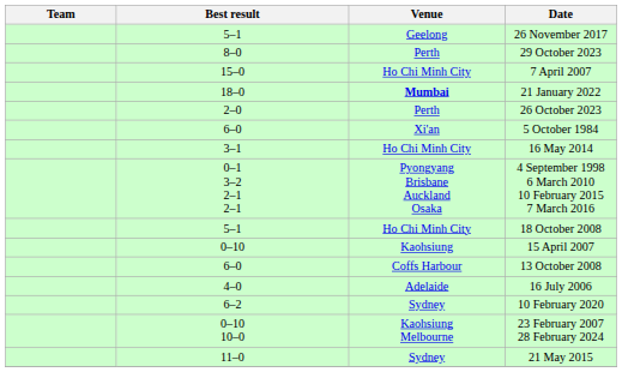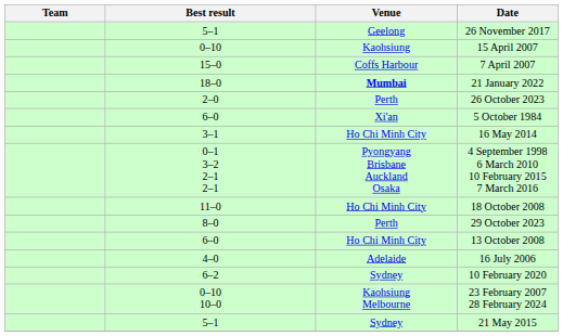 <table class="sortable wikitable" style="text-align:center;">
 <tr>
 <th width=140>Team<br></th>
 <th width=300>Best result<br></th>
 <th width=200>Venue<br></th>
 <th width=140>Date<br></th>
 </tr>
 <tr bgcolor=#CCFFCC>
 <td align="left"></td>
 <td> 5–1 </td>
 <td> <a href='#'>Geelong</a></td>
 <td>26 November 2017</td>
 </tr>
 <tr bgcolor=#CCFFCC>
 <td align="left"></td>
-<td> 8–0 </td>
-<td> <a href='#'>Perth</a></td>
-<td>29 October 2023</td>
+<td> 0–10 </td>
+<td> <a href='#'>Kaohsiung</a></td>
+<td>15 April 2007</td>
 </tr>
 <tr bgcolor=#CCFFCC>
 <td align="left"></td>
 <td> 15–0 </td>
-<td> <a href='#'>Ho Chi Minh City</a></td>
+<td> <a href='#'>Coffs Harbour</a></td>
 <td>7 April 2007</td>
 </tr>
 <tr bgcolor=#CCFFCC>
 <td align="left"></td>
 <td> 18–0 </td>
 <td><strong> <a href='#'>Mumbai</a></strong></td>
 <td>21 January 2022</td>
 </tr>
 <tr bgcolor=#CCFFCC>
 <td align="left"></td>
 <td> 2–0 </td>
 <td> <a href='#'>Perth</a></td>
 <td>26 October 2023</td>
 </tr>
 <tr bgcolor=#CCFFCC>
 <td align="left"></td>
 <td> 6–0 </td>
 <td> <a href='#'>Xi'an</a></td>
 <td>5 October 1984</td>
 </tr>
 <tr bgcolor=#CCFFCC>
 <td align="left"></td>
 <td> 3–1 </td>
 <td> <a href='#'>Ho Chi Minh City</a></td>
 <td>16 May 2014</td>
 </tr>
 <tr bgcolor=#CCFFCC>
 <td align="left"></td>
 <td> 0–1  <br>  3–2  <br>  2–1  <br>  2–1 </td>
 <td> <a href='#'>Pyongyang</a> <br>  <a href='#'>Brisbane</a> <br>  <a href='#'>Auckland</a> <br>  <a href='#'>Osaka</a></td>
 <td>4 September 1998 <br> 6 March 2010 <br> 10 February 2015 <br> 7 March 2016</td>
 </tr>
 <tr bgcolor=#CCFFCC>
 <td align="left"></td>
-<td> 5–1 </td>
+<td> 11–0 </td>
 <td> <a href='#'>Ho Chi Minh City</a></td>
 <td>18 October 2008</td>
 </tr>
 <tr bgcolor=#CCFFCC>
 <td align="left"></td>
-<td> 0–10 </td>
-<td> <a href='#'>Kaohsiung</a></td>
-<td>15 April 2007</td>
+<td> 8–0 </td>
+<td> <a href='#'>Perth</a></td>
+<td>29 October 2023</td>
 </tr>
 <tr bgcolor=#CCFFCC>
 <td align="left"></td>
 <td> 6–0 </td>
-<td> <a href='#'>Coffs Harbour</a></td>
+<td> <a href='#'>Ho Chi Minh City</a></td>
 <td>13 October 2008</td>
 </tr>
 <tr bgcolor=#CCFFCC>
 <td align="left"></td>
 <td> 4–0 </td>
 <td> <a href='#'>Adelaide</a></td>
 <td>16 July 2006</td>
 </tr>
 <tr bgcolor=#CCFFCC>
 <td align="left"></td>
 <td> 6–2 </td>
 <td> <a href='#'>Sydney</a></td>
 <td>10 February 2020</td>
 </tr>
 <tr bgcolor=#CCFFCC>
 <td align="left"></td>
 <td> 0–10  <br>  10–0 </td>
 <td> <a href='#'>Kaohsiung</a> <br>  <a href='#'>Melbourne</a></td>
 <td>23 February 2007 <br> 28 February 2024</td>
 </tr>
 <tr bgcolor=#CCFFCC>
 <td align="left"></td>
-<td> 11–0 </td>
+<td> 5–1 </td>
 <td> <a href='#'>Sydney</a></td>
 <td>21 May 2015</td>
 </tr>
 <tr class="sortbottom">
 </tr>
 </table>
